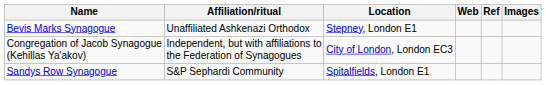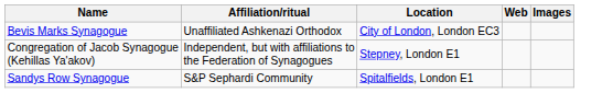 <table class="wikitable sortable">
 <tr>
 <th>Name</th>
 <th>Affiliation/ritual</th>
 <th>Location</th>
 <th>Web</th>
-<th>Ref</th>
 <th>Images</th>
 </tr>
 <tr>
 <td><a href='#'>Bevis Marks Synagogue</a></td>
 <td>Unaffiliated Ashkenazi Orthodox</td>
-<td><a href='#'>Stepney</a>, London E1</td>
-<td></td>
+<td><a href='#'>City of London</a>, London EC3</td>
 <td></td>
 <td></td>
 </tr>
 <tr>
 <td>Congregation of Jacob Synagogue<br>(Kehillas Ya'akov)</td>
 <td>Independent, but with affiliations to<br> the Federation of Synagogues</td>
-<td><a href='#'>City of London</a>, London EC3</td>
-<td></td>
+<td><a href='#'>Stepney</a>, London E1</td>
 <td></td>
 <td></td>
 </tr>
 <tr>
 <td><a href='#'>Sandys Row Synagogue</a></td>
 <td>S&P Sephardi Community</td>
 <td><a href='#'>Spitalfields</a>, London E1</td>
 <td></td>
-<td></td>
 <td> </td>
 </tr>
 </table>
